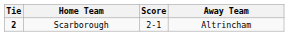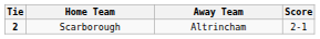 <table class="wikitable" style="text-align:center;">
 <tr>
 <th width=20>Tie</th>
 <th width=175>Home Team</th>
+<th width=175>Away Team</th>
 <th width=20>Score</th>
-<th width=175>Away Team</th>
 </tr>
 <tr>
 <td><strong>2</strong></td>
 <td>Scarborough</td>
+<td>Altrincham</td>
 <td>2-1</td>
-<td>Altrincham</td>
 </tr>
 </table>
